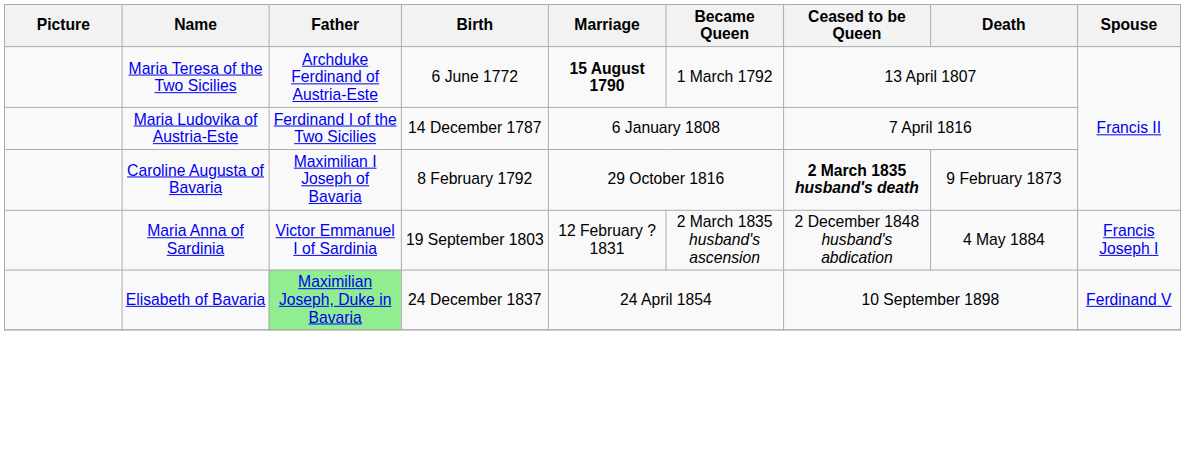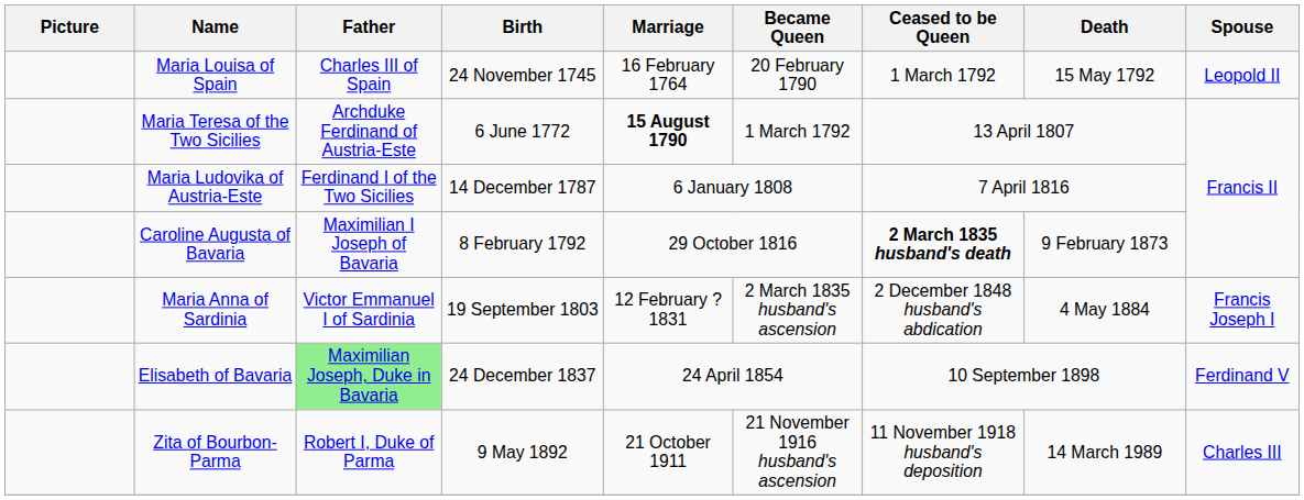 <table width=95% class="wikitable">
 <tr>
 <th width = "8%">Picture</th>
 <th width = "10%">Name</th>
 <th width = "9%">Father</th>
 <th width = "10%">Birth</th>
 <th width = "8%">Marriage</th>
 <th width = "8%">Became Queen</th>
 <th width = "10%">Ceased to be Queen</th>
 <th width = "10%">Death</th>
 <th width = "7%">Spouse</th>
+</tr>
+<tr>
+<td align=center></td>
+<td align=center><a href='#'>Maria Louisa of Spain</a></td>
+<td align="center"><a href='#'>Charles III of Spain</a></td>
+<td align="center">24 November 1745</td>
+<td align=center>16 February 1764</td>
+<td align=center>20 February 1790</td>
+<td align="center">1 March 1792</td>
+<td align="center">15 May 1792</td>
+<td align="center"><a href='#'>Leopold II</a></td>
 </tr>
 <tr>
 <td align=center></td>
 <td align=center><a href='#'>Maria Teresa of the Two Sicilies</a></td>
 <td align="center"><a href='#'>Archduke Ferdinand of Austria-Este</a></td>
 <td align="center">6 June 1772</td>
 <td align="center"><strong>15 August 1790</strong></td>
 <td align="center">1 March 1792</td>
 <td align="center" colspan="2">13 April 1807</td>
 <td align="center" rowspan="3"><a href='#'>Francis II</a></td>
 </tr>
 <tr>
 <td align=center></td>
 <td align=center><a href='#'>Maria Ludovika of Austria-Este</a></td>
 <td align="center"><a href='#'>Ferdinand I of the Two Sicilies</a></td>
 <td align="center">14 December 1787</td>
 <td align="center" colspan="2">6 January 1808</td>
 <td align="center" colspan="2">7 April 1816</td>
 </tr>
 <tr>
 <td align=center></td>
 <td align=center><a href='#'>Caroline Augusta of Bavaria</a></td>
 <td align=center><a href='#'>Maximilian I Joseph of Bavaria</a></td>
 <td align=center>8 February 1792</td>
 <td align=center colspan="2">29 October 1816</td>
 <td align=center><strong>2 March 1835<br><em>husband's death</em></strong></td>
 <td align=center>9 February 1873</td>
 </tr>
 <tr>
 <td align=center></td>
 <td align=center><a href='#'>Maria Anna of Sardinia</a></td>
 <td align="center"><a href='#'>Victor Emmanuel I of Sardinia</a></td>
 <td align=center>19 September 1803</td>
 <td align="center">12 February ? 1831</td>
 <td align="center">2 March 1835<br><em>husband's ascension</em></td>
 <td align="center">2 December 1848<br><em>husband's abdication</em></td>
 <td align="center">4 May 1884</td>
 <td align="center"><a href='#'>Francis Joseph I</a></td>
 </tr>
 <tr>
 <td align=center></td>
 <td align=center><a href='#'>Elisabeth of Bavaria</a></td>
 <td align="center" style="background: lightgreen;"><a href='#'>Maximilian Joseph, Duke in Bavaria</a></td>
 <td align=center>24 December 1837</td>
 <td align="center" colspan="2">24 April 1854</td>
 <td align="center" colspan="2">10 September 1898</td>
 <td align="center"><a href='#'>Ferdinand V</a></td>
 </tr>
 <tr>
+<td align=center></td>
+<td align=center><a href='#'>Zita of Bourbon-Parma</a></td>
+<td align="center"><a href='#'>Robert I, Duke of Parma</a></td>
+<td align=center>9 May 1892</td>
+<td align="center">21 October 1911</td>
+<td align="center">21 November 1916<br><em>husband's ascension</em></td>
+<td align="center">11 November 1918<br><em>husband's deposition</em></td>
+<td align="center">14 March 1989</td>
+<td align="center"><a href='#'>Charles III</a></td>
+</tr>
+<tr>
 </tr>
 </table>
